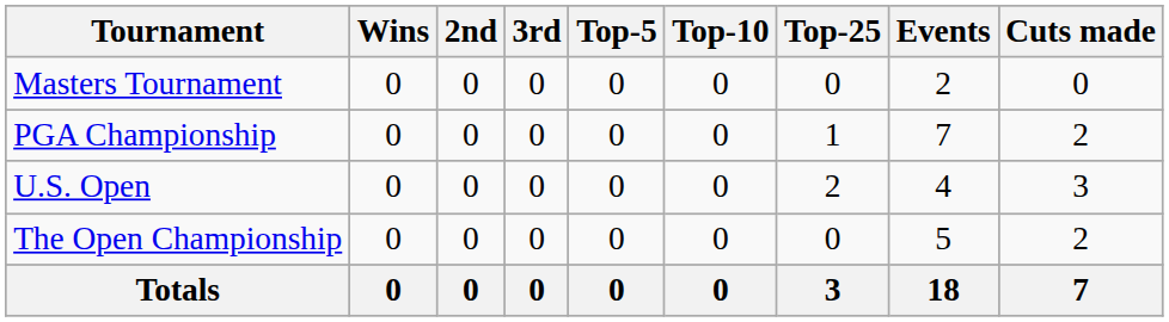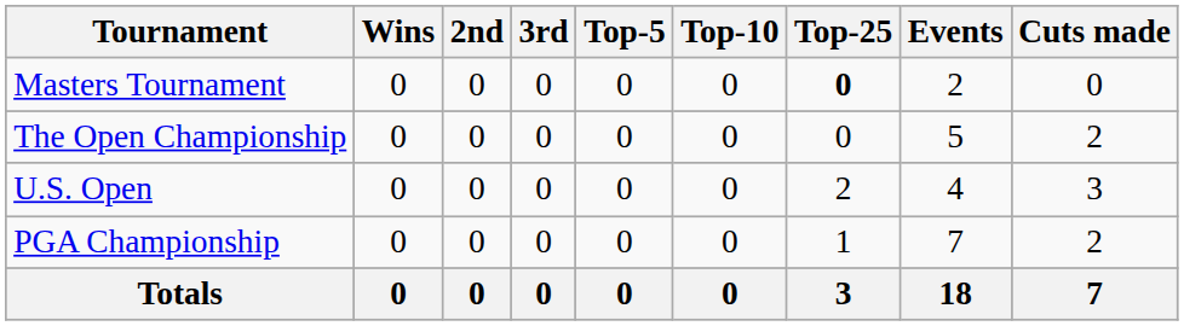 <table class=wikitable style=text-align:center>
 <tr>
 <th>Tournament</th>
 <th>Wins</th>
 <th>2nd</th>
 <th>3rd</th>
 <th>Top-5</th>
 <th>Top-10</th>
 <th>Top-25</th>
 <th>Events</th>
 <th>Cuts made</th>
 </tr>
 <tr>
 <td align=left><a href='#'>Masters Tournament</a></td>
 <td>0</td>
 <td>0</td>
 <td>0</td>
 <td>0</td>
 <td>0</td>
-<td>0</td>
+<td><strong>0</strong></td>
 <td>2</td>
 <td>0</td>
 </tr>
 <tr>
-<td align=left><a href='#'>PGA Championship</a></td>
+<td align=left><a href='#'>The Open Championship</a></td>
 <td>0</td>
 <td>0</td>
 <td>0</td>
 <td>0</td>
 <td>0</td>
-<td>1</td>
-<td>7</td>
+<td>0</td>
+<td>5</td>
 <td>2</td>
 </tr>
 <tr>
 <td align=left><a href='#'>U.S. Open</a></td>
 <td>0</td>
 <td>0</td>
 <td>0</td>
 <td>0</td>
 <td>0</td>
 <td>2</td>
 <td>4</td>
 <td>3</td>
 </tr>
 <tr>
-<td align=left><a href='#'>The Open Championship</a></td>
+<td align=left><a href='#'>PGA Championship</a></td>
 <td>0</td>
 <td>0</td>
 <td>0</td>
 <td>0</td>
 <td>0</td>
-<td>0</td>
-<td>5</td>
+<td>1</td>
+<td>7</td>
 <td>2</td>
 </tr>
 <tr>
 <th>Totals</th>
 <th>0</th>
 <th>0</th>
 <th>0</th>
 <th>0</th>
 <th>0</th>
 <th>3</th>
 <th>18</th>
 <th>7</th>
 </tr>
 </table>
